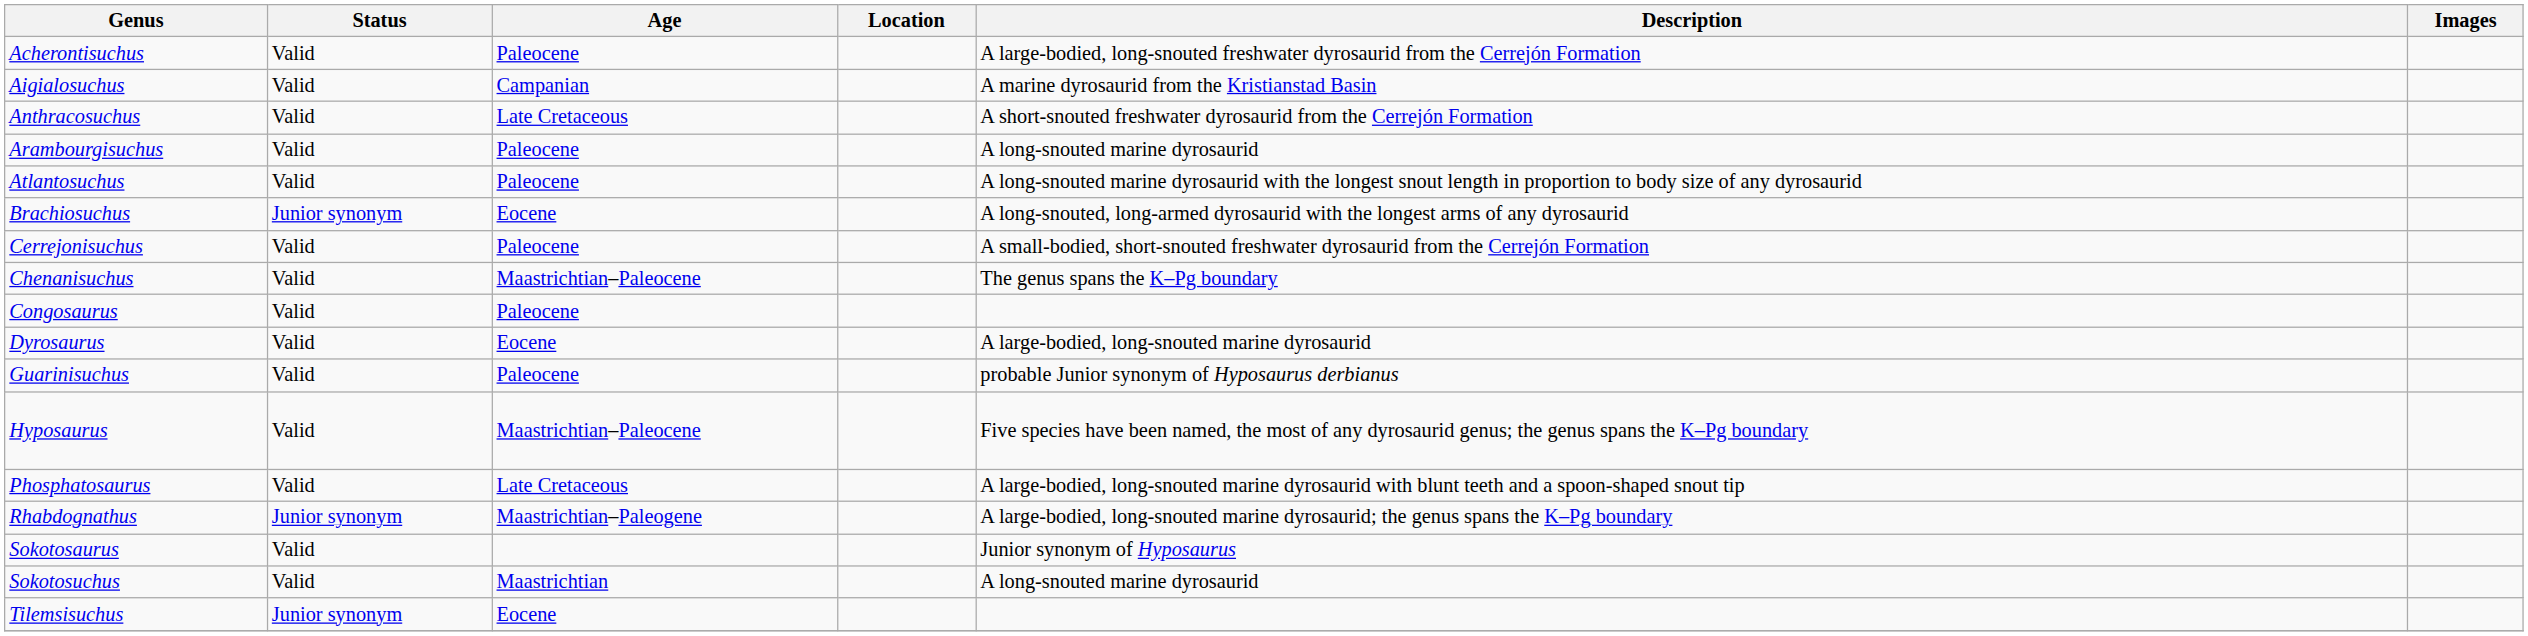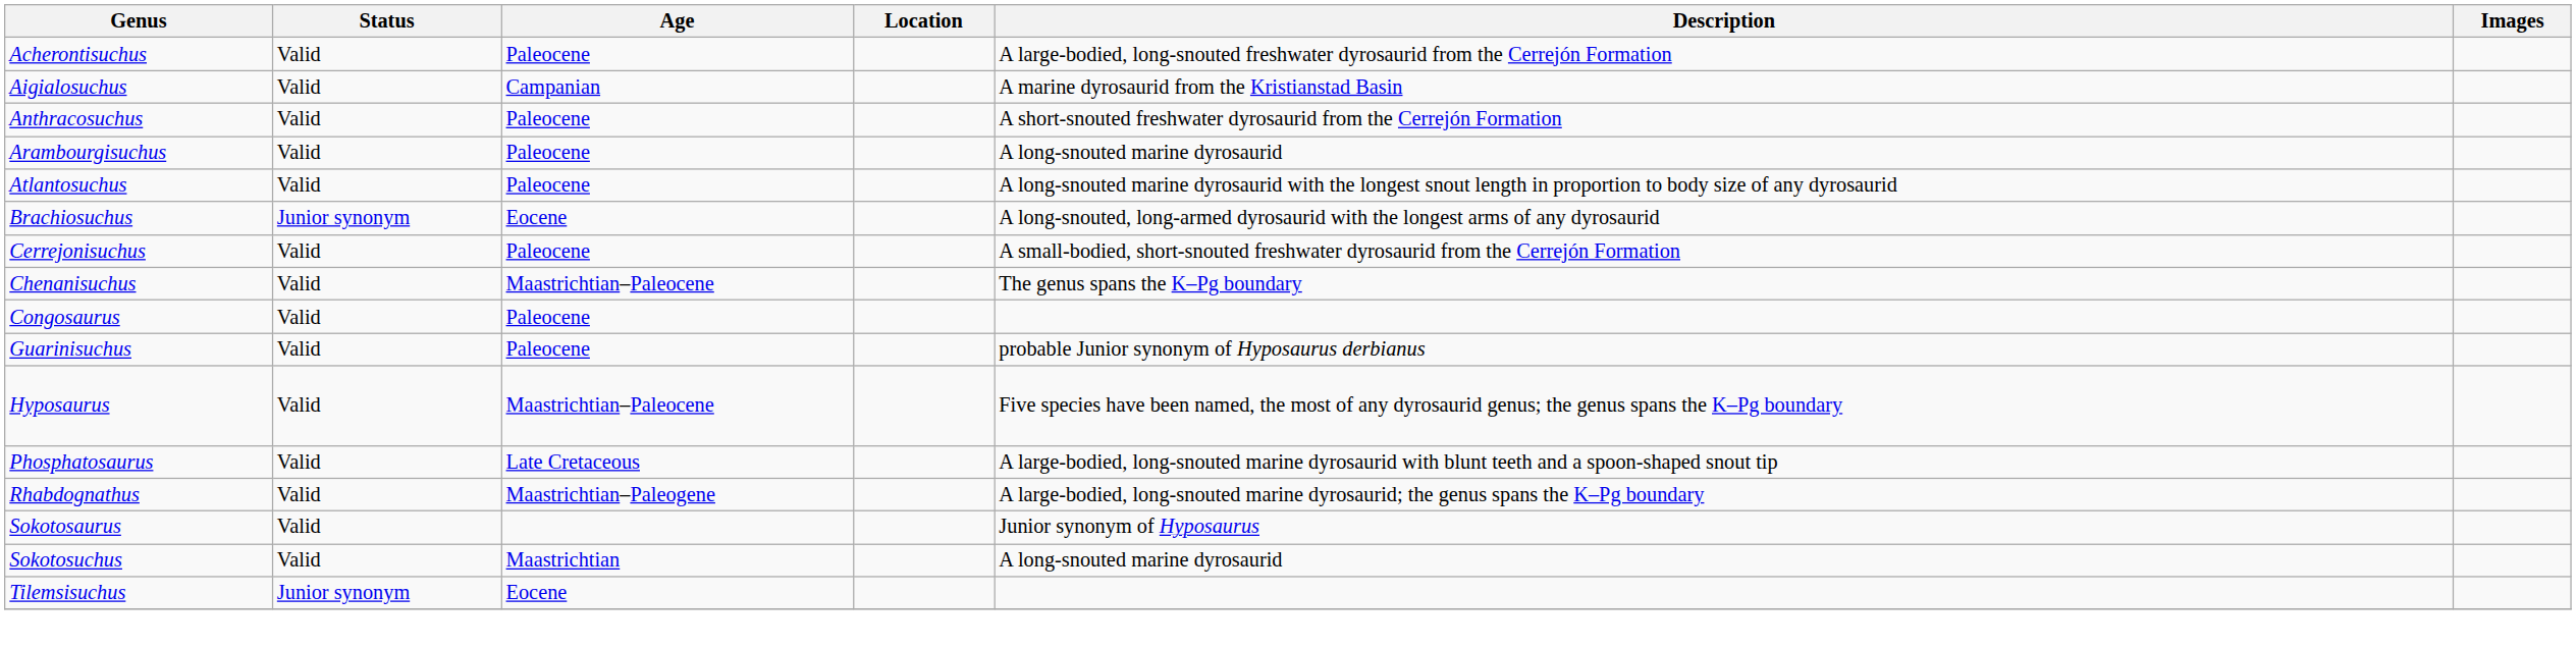 <table class="wikitable sortable" align="center" width="100%">
 <tr>
 <th>Genus</th>
 <th>Status</th>
 <th>Age</th>
 <th>Location</th>
 <th class="unsortable">Description</th>
 <th>Images</th>
 </tr>
 <tr>
 <td><em><a href='#'>Acherontisuchus</a></em></td>
 <td>Valid</td>
 <td><a href='#'>Paleocene</a></td>
 <td></td>
 <td>A large-bodied, long-snouted freshwater dyrosaurid from the <a href='#'>Cerrejón Formation</a></td>
 <td></td>
 </tr>
 <tr>
 <td><em><a href='#'>Aigialosuchus</a></em></td>
 <td>Valid</td>
 <td><a href='#'>Campanian</a></td>
 <td></td>
 <td>A marine dyrosaurid from the <a href='#'>Kristianstad Basin</a></td>
 <td></td>
 </tr>
 <tr>
 <td><em><a href='#'>Anthracosuchus</a></em></td>
 <td>Valid</td>
-<td><a href='#'>Late Cretaceous</a></td>
+<td><a href='#'>Paleocene</a></td>
 <td></td>
 <td>A short-snouted freshwater dyrosaurid from the <a href='#'>Cerrejón Formation</a></td>
 <td></td>
 </tr>
 <tr>
 <td><em><a href='#'>Arambourgisuchus</a></em></td>
 <td>Valid</td>
 <td><a href='#'>Paleocene</a></td>
 <td></td>
 <td>A long-snouted marine dyrosaurid</td>
 <td></td>
 </tr>
 <tr>
 <td><em><a href='#'>Atlantosuchus</a></em></td>
 <td>Valid</td>
 <td><a href='#'>Paleocene</a></td>
 <td></td>
 <td>A long-snouted marine dyrosaurid with the longest snout length in proportion to body size of any dyrosaurid</td>
 <td></td>
 </tr>
 <tr>
 <td><em><a href='#'>Brachiosuchus</a></em></td>
 <td><a href='#'>Junior synonym</a></td>
 <td><a href='#'>Eocene</a></td>
 <td></td>
 <td>A long-snouted, long-armed dyrosaurid with the longest arms of any dyrosaurid</td>
 <td></td>
 </tr>
 <tr>
 <td><em><a href='#'>Cerrejonisuchus</a></em></td>
 <td>Valid</td>
 <td><a href='#'>Paleocene</a></td>
 <td></td>
 <td>A small-bodied, short-snouted freshwater dyrosaurid from the <a href='#'>Cerrejón Formation</a></td>
 <td></td>
 </tr>
 <tr>
 <td><em><a href='#'>Chenanisuchus</a></em></td>
 <td>Valid</td>
 <td><a href='#'>Maastrichtian</a>–<a href='#'>Paleocene</a></td>
 <td><br></td>
 <td>The genus spans the <a href='#'>K–Pg boundary</a></td>
 <td></td>
 </tr>
 <tr>
 <td><em><a href='#'>Congosaurus</a></em></td>
 <td>Valid</td>
 <td><a href='#'>Paleocene</a></td>
 <td></td>
 <td></td>
 <td></td>
 </tr>
 <tr>
-<td><em><a href='#'>Dyrosaurus</a></em></td>
-<td>Valid</td>
-<td><a href='#'>Eocene</a></td>
-<td><br> </td>
-<td>A large-bodied, long-snouted marine dyrosaurid</td>
-<td></td>
-</tr>
-<tr>
 <td><em><a href='#'>Guarinisuchus</a></em></td>
 <td>Valid</td>
 <td><a href='#'>Paleocene</a></td>
 <td></td>
 <td>probable Junior synonym of <em>Hyposaurus derbianus</em></td>
 <td></td>
 </tr>
 <tr>
 <td><em><a href='#'>Hyposaurus</a></em></td>
 <td>Valid</td>
 <td><a href='#'>Maastrichtian</a>–<a href='#'>Paleocene</a></td>
 <td><br><br><br></td>
 <td>Five species have been named, the most of any dyrosaurid genus; the genus spans the <a href='#'>K–Pg boundary</a></td>
 <td></td>
 </tr>
 <tr>
 <td><em><a href='#'>Phosphatosaurus</a></em></td>
 <td>Valid</td>
 <td><a href='#'>Late Cretaceous</a></td>
 <td><br></td>
 <td>A large-bodied, long-snouted marine dyrosaurid with blunt teeth and a spoon-shaped snout tip</td>
 <td></td>
 </tr>
 <tr>
 <td><em><a href='#'>Rhabdognathus</a></em></td>
-<td><a href='#'>Junior synonym</a></td>
+<td>Valid</td>
 <td><a href='#'>Maastrichtian</a>–<a href='#'>Paleogene</a></td>
 <td><br></td>
 <td>A large-bodied, long-snouted marine dyrosaurid; the genus spans the <a href='#'>K–Pg boundary</a></td>
 <td></td>
 </tr>
 <tr>
 <td><em><a href='#'>Sokotosaurus</a></em></td>
 <td>Valid</td>
 <td></td>
 <td></td>
 <td>Junior synonym of <em><a href='#'>Hyposaurus</a></em></td>
 <td></td>
 </tr>
 <tr>
 <td><em><a href='#'>Sokotosuchus</a></em></td>
 <td>Valid</td>
 <td><a href='#'>Maastrichtian</a></td>
 <td></td>
 <td>A long-snouted marine dyrosaurid</td>
 <td></td>
 </tr>
 <tr>
 <td><em><a href='#'>Tilemsisuchus</a></em></td>
 <td><a href='#'>Junior synonym</a></td>
 <td><a href='#'>Eocene</a></td>
 <td></td>
 <td></td>
 <td></td>
 </tr>
 <tr>
 </tr>
 </table>
